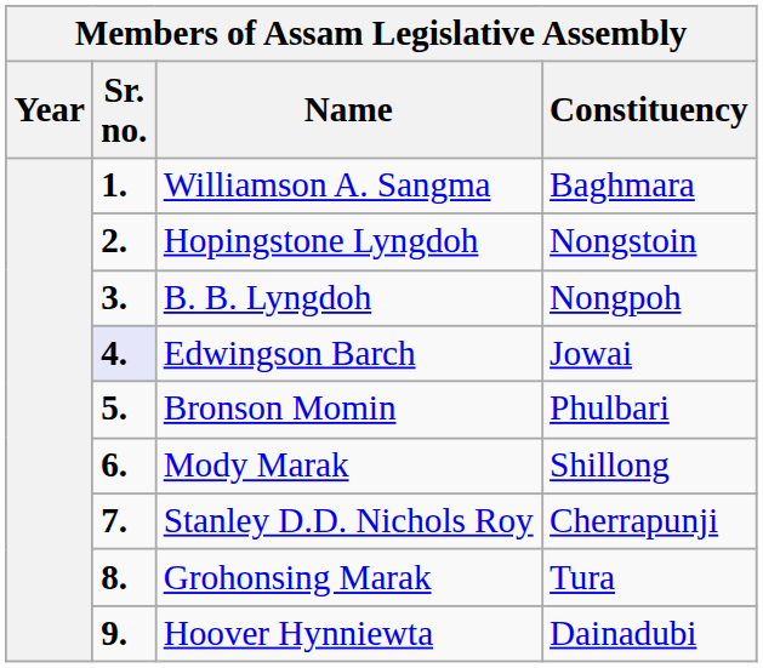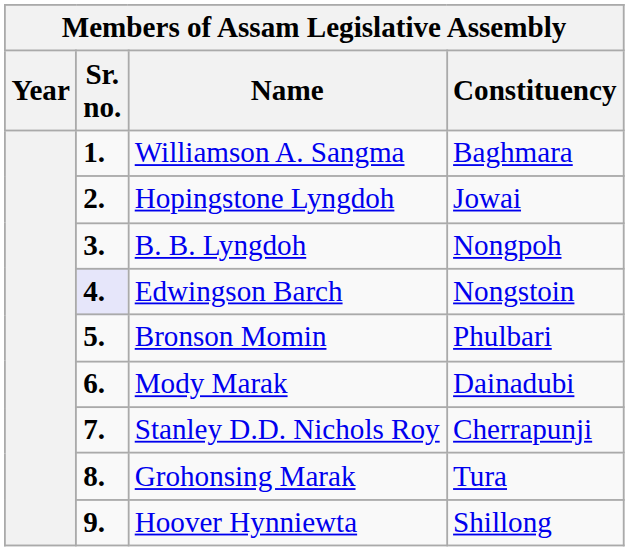 <table class="wikitable sortable">
 <tr>
 <th colspan="4">Members of Assam Legislative Assembly</th>
 </tr>
 <tr>
 <th>Year</th>
 <th>Sr.<br>no.</th>
 <th>Name</th>
 <th>Constituency</th>
 </tr>
 <tr>
 <th rowspan="9"></th>
 <td><strong>1.</strong></td>
 <td><a href='#'>Williamson A. Sangma</a></td>
 <td><a href='#'>Baghmara</a></td>
 </tr>
 <tr>
 <td><strong>2.</strong></td>
 <td><a href='#'>Hopingstone Lyngdoh</a></td>
-<td><a href='#'>Nongstoin</a></td>
+<td><a href='#'>Jowai</a></td>
 </tr>
 <tr>
 <td><strong>3.</strong></td>
 <td><a href='#'>B. B. Lyngdoh</a></td>
 <td><a href='#'>Nongpoh</a></td>
 </tr>
 <tr>
 <td style="background: lavender;"><strong>4.</strong></td>
 <td><a href='#'>Edwingson Barch</a></td>
-<td><a href='#'>Jowai</a></td>
+<td><a href='#'>Nongstoin</a></td>
 </tr>
 <tr>
 <td><strong>5.</strong></td>
 <td><a href='#'>Bronson Momin</a></td>
 <td><a href='#'>Phulbari</a></td>
 </tr>
 <tr>
 <td><strong>6.</strong></td>
 <td><a href='#'>Mody Marak</a></td>
-<td><a href='#'>Shillong</a></td>
+<td><a href='#'>Dainadubi</a></td>
 </tr>
 <tr>
 <td><strong>7.</strong></td>
 <td><a href='#'>Stanley D.D. Nichols Roy</a></td>
 <td><a href='#'>Cherrapunji</a></td>
 </tr>
 <tr>
 <td><strong>8.</strong></td>
 <td><a href='#'>Grohonsing Marak</a></td>
 <td><a href='#'>Tura</a></td>
 </tr>
 <tr>
 <td><strong>9.</strong></td>
 <td><a href='#'>Hoover Hynniewta</a></td>
-<td><a href='#'>Dainadubi</a></td>
+<td><a href='#'>Shillong</a></td>
 </tr>
 </table>
